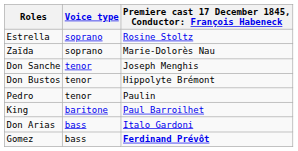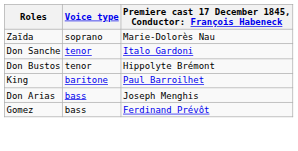 <table class="wikitable">
 <tr>
 <th>Roles</th>
 <th><a href='#'>Voice type</a></th>
 <th>Premiere cast 17 December 1845,<br>Conductor: <a href='#'>François&nbsp;Habeneck</a></th>
-</tr>
-<tr>
-<td>Estrella</td>
-<td><a href='#'>soprano</a></td>
-<td><a href='#'>Rosine Stoltz</a></td>
 </tr>
 <tr>
 <td>Zaïda</td>
 <td>soprano</td>
 <td>Marie-Dolorès Nau</td>
 </tr>
 <tr>
 <td>Don Sanche</td>
 <td><a href='#'>tenor</a></td>
-<td>Joseph Menghis</td>
+<td><a href='#'>Italo Gardoni</a></td>
 </tr>
 <tr>
 <td>Don Bustos</td>
 <td>tenor</td>
 <td>Hippolyte Brémont</td>
-</tr>
-<tr>
-<td>Pedro</td>
-<td>tenor</td>
-<td>Paulin</td>
 </tr>
 <tr>
 <td>King</td>
 <td><a href='#'>baritone</a></td>
 <td><a href='#'>Paul Barroilhet</a></td>
 </tr>
 <tr>
 <td>Don Arias</td>
 <td><a href='#'>bass</a></td>
-<td><a href='#'>Italo Gardoni</a></td>
+<td>Joseph Menghis</td>
 </tr>
 <tr>
 <td>Gomez</td>
 <td>bass</td>
-<td><strong><a href='#'>Ferdinand Prévôt</a></strong></td>
+<td><a href='#'>Ferdinand Prévôt</a></td>
 </tr>
 </table>
